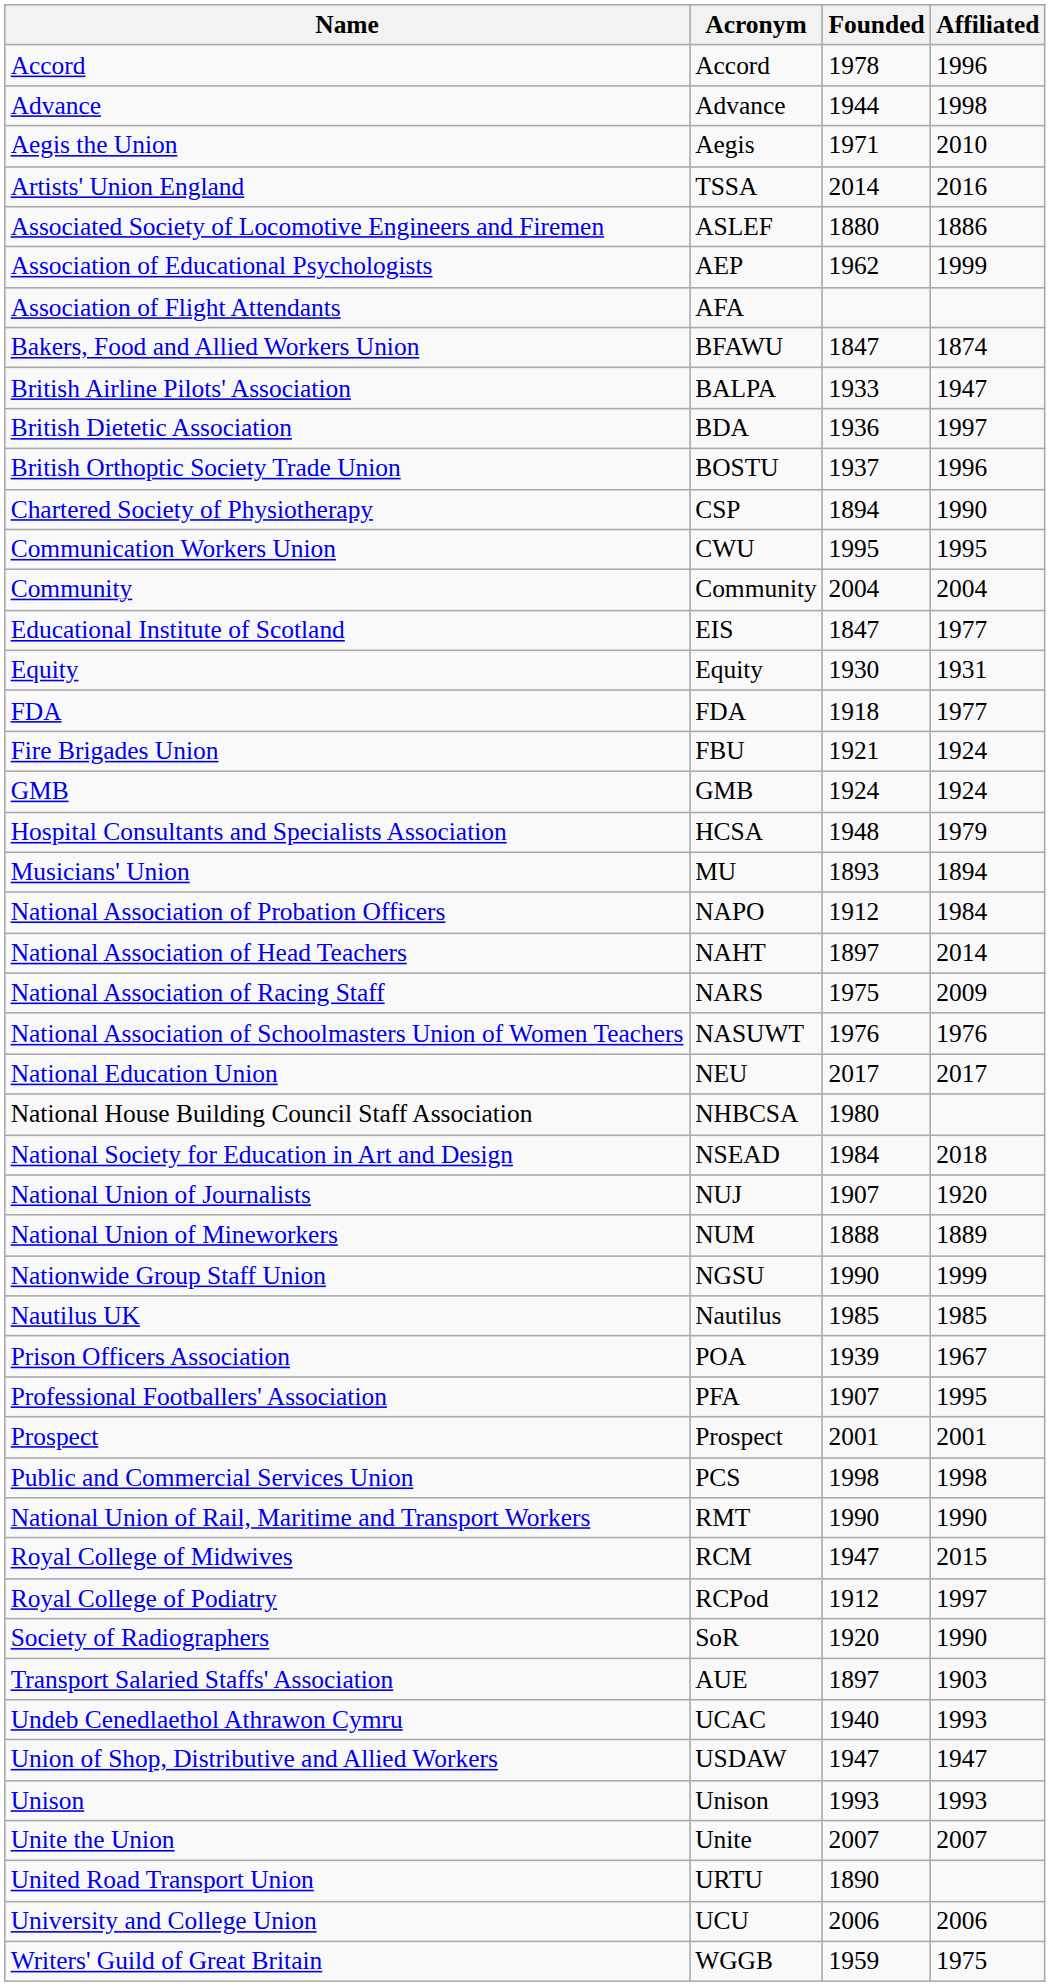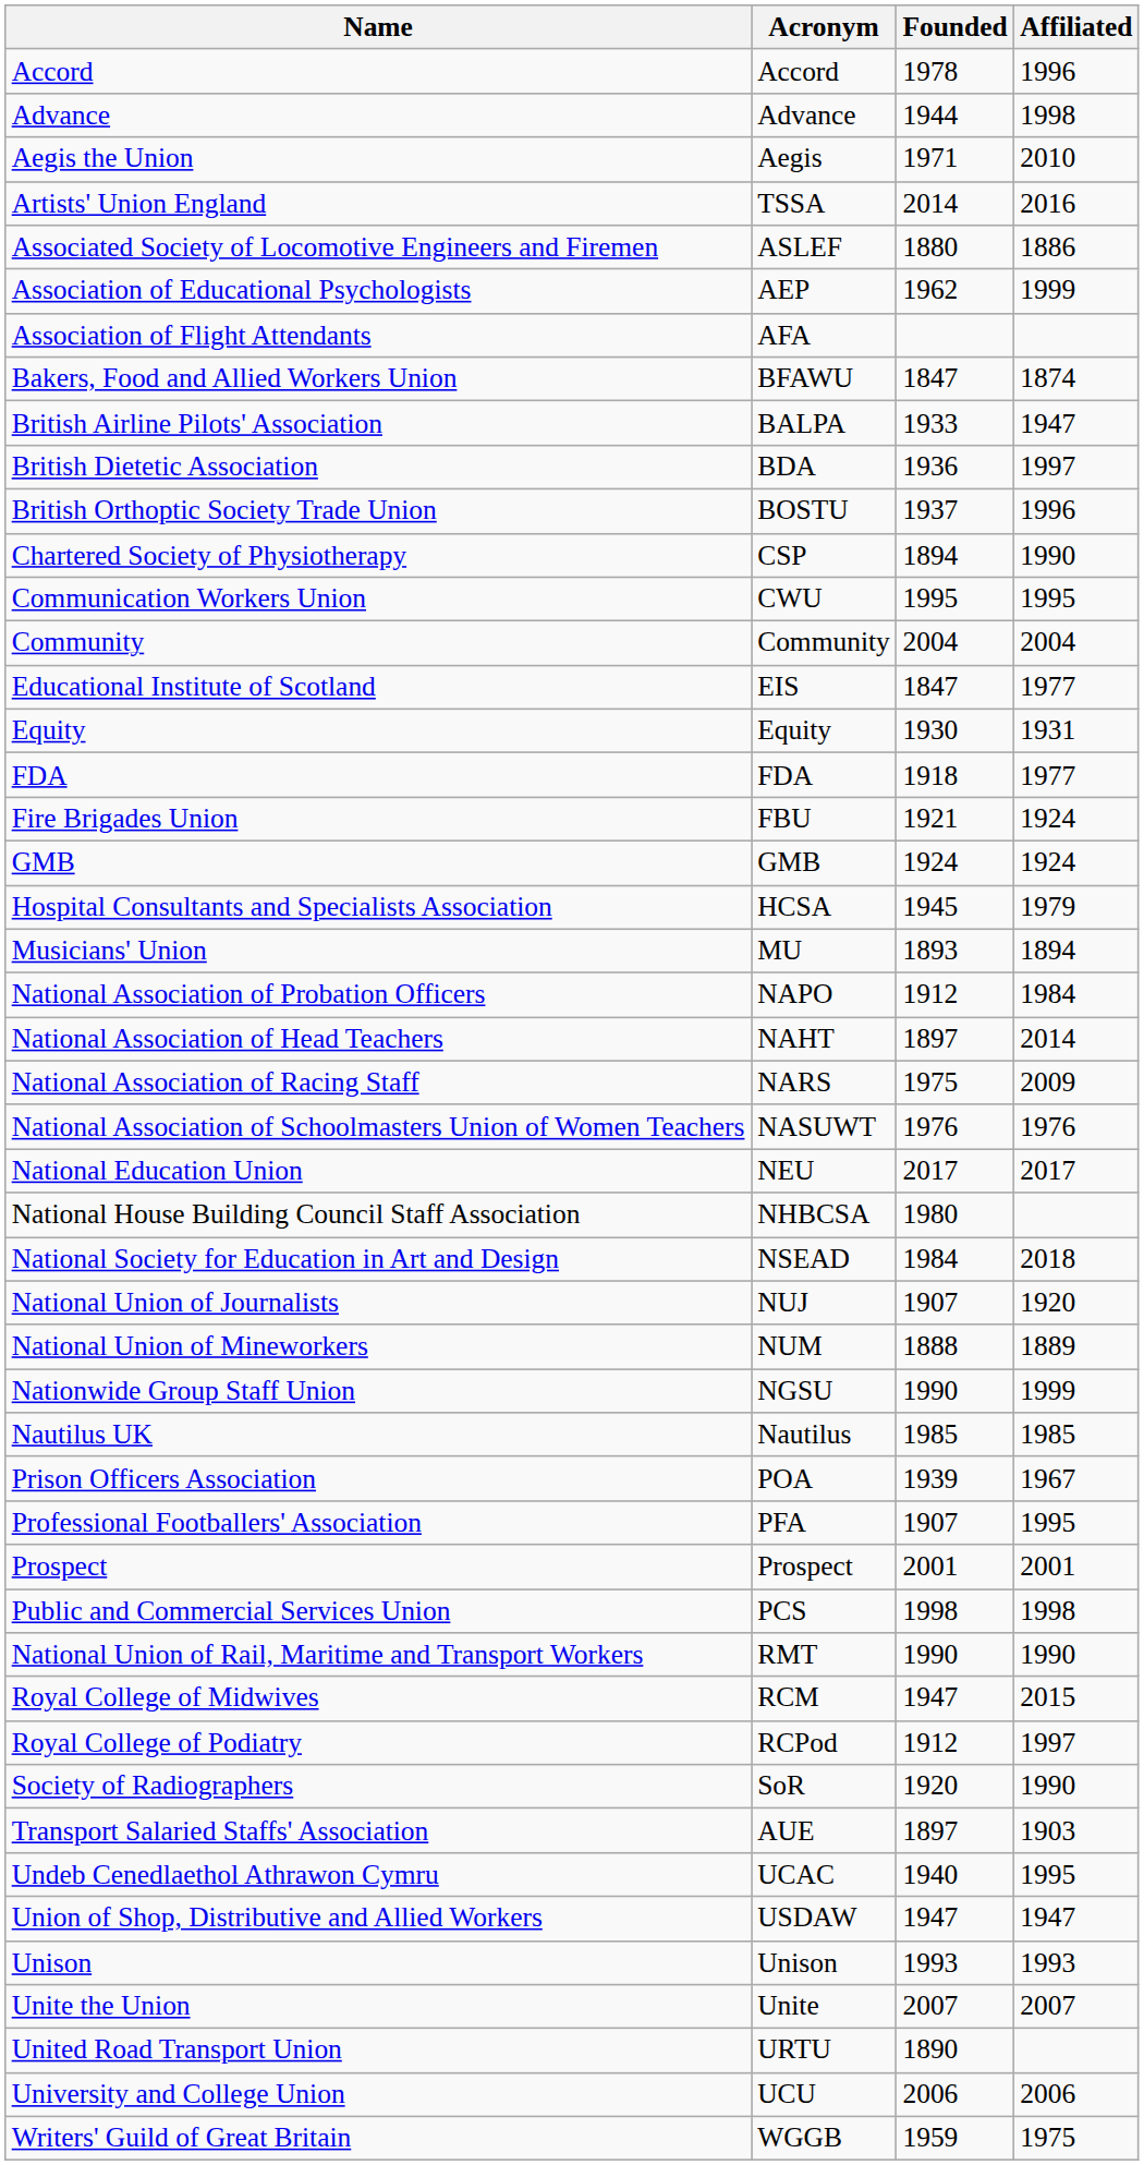 <table class="wikitable sortable">
 <tr>
 <th>Name</th>
 <th>Acronym</th>
 <th>Founded</th>
 <th>Affiliated</th>
 </tr>
 <tr>
 <td><a href='#'>Accord</a></td>
 <td>Accord</td>
 <td>1978</td>
 <td>1996</td>
 </tr>
 <tr>
 <td><a href='#'>Advance</a></td>
 <td>Advance</td>
 <td>1944</td>
 <td>1998</td>
 </tr>
 <tr>
 <td><a href='#'>Aegis the Union</a></td>
 <td>Aegis</td>
 <td>1971</td>
 <td>2010</td>
 </tr>
 <tr>
 <td><a href='#'>Artists' Union England</a></td>
 <td>TSSA</td>
 <td>2014</td>
 <td>2016</td>
 </tr>
 <tr>
 <td><a href='#'>Associated Society of Locomotive Engineers and Firemen</a></td>
 <td>ASLEF</td>
 <td>1880</td>
 <td>1886</td>
 </tr>
 <tr>
 <td><a href='#'>Association of Educational Psychologists</a></td>
 <td>AEP</td>
 <td>1962</td>
 <td>1999</td>
 </tr>
 <tr>
 <td><a href='#'>Association of Flight Attendants</a></td>
 <td>AFA</td>
 <td></td>
 <td></td>
 </tr>
 <tr>
 <td><a href='#'>Bakers, Food and Allied Workers Union</a></td>
 <td>BFAWU</td>
 <td>1847</td>
 <td>1874</td>
 </tr>
 <tr>
 <td><a href='#'>British Airline Pilots' Association</a></td>
 <td>BALPA</td>
 <td>1933</td>
 <td>1947</td>
 </tr>
 <tr>
 <td><a href='#'>British Dietetic Association</a></td>
 <td>BDA</td>
 <td>1936</td>
 <td>1997</td>
 </tr>
 <tr>
 <td><a href='#'>British Orthoptic Society Trade Union</a></td>
 <td>BOSTU</td>
 <td>1937</td>
 <td>1996</td>
 </tr>
 <tr>
 <td><a href='#'>Chartered Society of Physiotherapy</a></td>
 <td>CSP</td>
 <td>1894</td>
 <td>1990</td>
 </tr>
 <tr>
 <td><a href='#'>Communication Workers Union</a></td>
 <td>CWU</td>
 <td>1995</td>
 <td>1995</td>
 </tr>
 <tr>
 <td><a href='#'>Community</a></td>
 <td>Community</td>
 <td>2004</td>
 <td>2004</td>
 </tr>
 <tr>
 <td><a href='#'>Educational Institute of Scotland</a></td>
 <td>EIS</td>
 <td>1847</td>
 <td>1977</td>
 </tr>
 <tr>
 <td><a href='#'>Equity</a></td>
 <td>Equity</td>
 <td>1930</td>
 <td>1931</td>
 </tr>
 <tr>
 <td><a href='#'>FDA</a></td>
 <td>FDA</td>
 <td>1918</td>
 <td>1977</td>
 </tr>
 <tr>
 <td><a href='#'>Fire Brigades Union</a></td>
 <td>FBU</td>
 <td>1921</td>
 <td>1924</td>
 </tr>
 <tr>
 <td><a href='#'>GMB</a></td>
 <td>GMB</td>
 <td>1924</td>
 <td>1924</td>
 </tr>
 <tr>
 <td><a href='#'>Hospital Consultants and Specialists Association</a></td>
 <td>HCSA</td>
-<td>1948</td>
+<td>1945</td>
 <td>1979</td>
 </tr>
 <tr>
 <td><a href='#'>Musicians' Union</a></td>
 <td>MU</td>
 <td>1893</td>
 <td>1894</td>
 </tr>
 <tr>
 <td><a href='#'>National Association of Probation Officers</a></td>
 <td>NAPO</td>
 <td>1912</td>
 <td>1984</td>
 </tr>
 <tr>
 <td><a href='#'>National Association of Head Teachers</a></td>
 <td>NAHT</td>
 <td>1897</td>
 <td>2014</td>
 </tr>
 <tr>
 <td><a href='#'>National Association of Racing Staff</a></td>
 <td>NARS</td>
 <td>1975</td>
 <td>2009</td>
 </tr>
 <tr>
 <td><a href='#'>National Association of Schoolmasters Union of Women Teachers</a></td>
 <td>NASUWT</td>
 <td>1976</td>
 <td>1976</td>
 </tr>
 <tr>
 <td><a href='#'>National Education Union</a></td>
 <td>NEU</td>
 <td>2017</td>
 <td>2017</td>
 </tr>
 <tr>
 <td>National House Building Council Staff Association</td>
 <td>NHBCSA</td>
 <td>1980</td>
 <td></td>
 </tr>
 <tr>
 <td><a href='#'>National Society for Education in Art and Design</a></td>
 <td>NSEAD</td>
 <td>1984</td>
 <td>2018</td>
 </tr>
 <tr>
 <td><a href='#'>National Union of Journalists</a></td>
 <td>NUJ</td>
 <td>1907</td>
 <td>1920</td>
 </tr>
 <tr>
 <td><a href='#'>National Union of Mineworkers</a></td>
 <td>NUM</td>
 <td>1888</td>
 <td>1889</td>
 </tr>
 <tr>
 <td><a href='#'>Nationwide Group Staff Union</a></td>
 <td>NGSU</td>
 <td>1990</td>
 <td>1999</td>
 </tr>
 <tr>
 <td><a href='#'>Nautilus UK</a></td>
 <td>Nautilus</td>
 <td>1985</td>
 <td>1985</td>
 </tr>
 <tr>
 <td><a href='#'>Prison Officers Association</a></td>
 <td>POA</td>
 <td>1939</td>
 <td>1967</td>
 </tr>
 <tr>
 <td><a href='#'>Professional Footballers' Association</a></td>
 <td>PFA</td>
 <td>1907</td>
 <td>1995</td>
 </tr>
 <tr>
 <td><a href='#'>Prospect</a></td>
 <td>Prospect</td>
 <td>2001</td>
 <td>2001</td>
 </tr>
 <tr>
 <td><a href='#'>Public and Commercial Services Union</a></td>
 <td>PCS</td>
 <td>1998</td>
 <td>1998</td>
 </tr>
 <tr>
 <td><a href='#'>National Union of Rail, Maritime and Transport Workers</a></td>
 <td>RMT</td>
 <td>1990</td>
 <td>1990</td>
 </tr>
 <tr>
 <td><a href='#'>Royal College of Midwives</a></td>
 <td>RCM</td>
 <td>1947</td>
 <td>2015</td>
 </tr>
 <tr>
 <td><a href='#'>Royal College of Podiatry</a></td>
 <td>RCPod</td>
 <td>1912</td>
 <td>1997</td>
 </tr>
 <tr>
 <td><a href='#'>Society of Radiographers</a></td>
 <td>SoR</td>
 <td>1920</td>
 <td>1990</td>
 </tr>
 <tr>
 <td><a href='#'>Transport Salaried Staffs' Association</a></td>
 <td>AUE</td>
 <td>1897</td>
 <td>1903</td>
 </tr>
 <tr>
 <td><a href='#'>Undeb Cenedlaethol Athrawon Cymru</a></td>
 <td>UCAC</td>
 <td>1940</td>
-<td>1993</td>
+<td>1995</td>
 </tr>
 <tr>
 <td><a href='#'>Union of Shop, Distributive and Allied Workers</a></td>
 <td>USDAW</td>
 <td>1947</td>
 <td>1947</td>
 </tr>
 <tr>
 <td><a href='#'>Unison</a></td>
 <td>Unison</td>
 <td>1993</td>
 <td>1993</td>
 </tr>
 <tr>
 <td><a href='#'>Unite the Union</a></td>
 <td>Unite</td>
 <td>2007</td>
 <td>2007</td>
 </tr>
 <tr>
 <td><a href='#'>United Road Transport Union</a></td>
 <td>URTU</td>
 <td>1890</td>
 <td></td>
 </tr>
 <tr>
 <td><a href='#'>University and College Union</a></td>
 <td>UCU</td>
 <td>2006</td>
 <td>2006</td>
 </tr>
 <tr>
 <td><a href='#'>Writers' Guild of Great Britain</a></td>
 <td>WGGB</td>
 <td>1959</td>
 <td>1975</td>
 </tr>
 </table>
